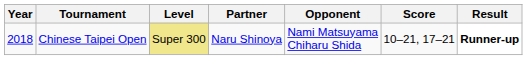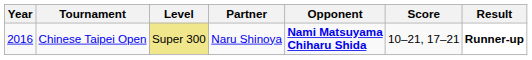 <table class="sortable wikitable" style="font-size: 90%;">
 <tr>
 <th>Year</th>
 <th>Tournament</th>
 <th>Level</th>
 <th>Partner</th>
 <th>Opponent</th>
 <th>Score</th>
 <th>Result</th>
 </tr>
 <tr>
-<td align="center"><a href='#'>2018</a></td>
+<td align="center"><a href='#'>2016</a></td>
 <td align="left"><a href='#'>Chinese Taipei Open</a></td>
 <td align="left" style="background: khaki;">Super 300</td>
 <td align="left"> <a href='#'>Naru Shinoya</a></td>
-<td align="left"> <a href='#'>Nami Matsuyama</a><br> <a href='#'>Chiharu Shida</a></td>
+<td align="left"><strong> <a href='#'>Nami Matsuyama</a><br> <a href='#'>Chiharu Shida</a></strong></td>
 <td align="left">10–21, 17–21</td>
 <td style="text-align:left; background:white"> <strong>Runner-up</strong></td>
 </tr>
 </table>
